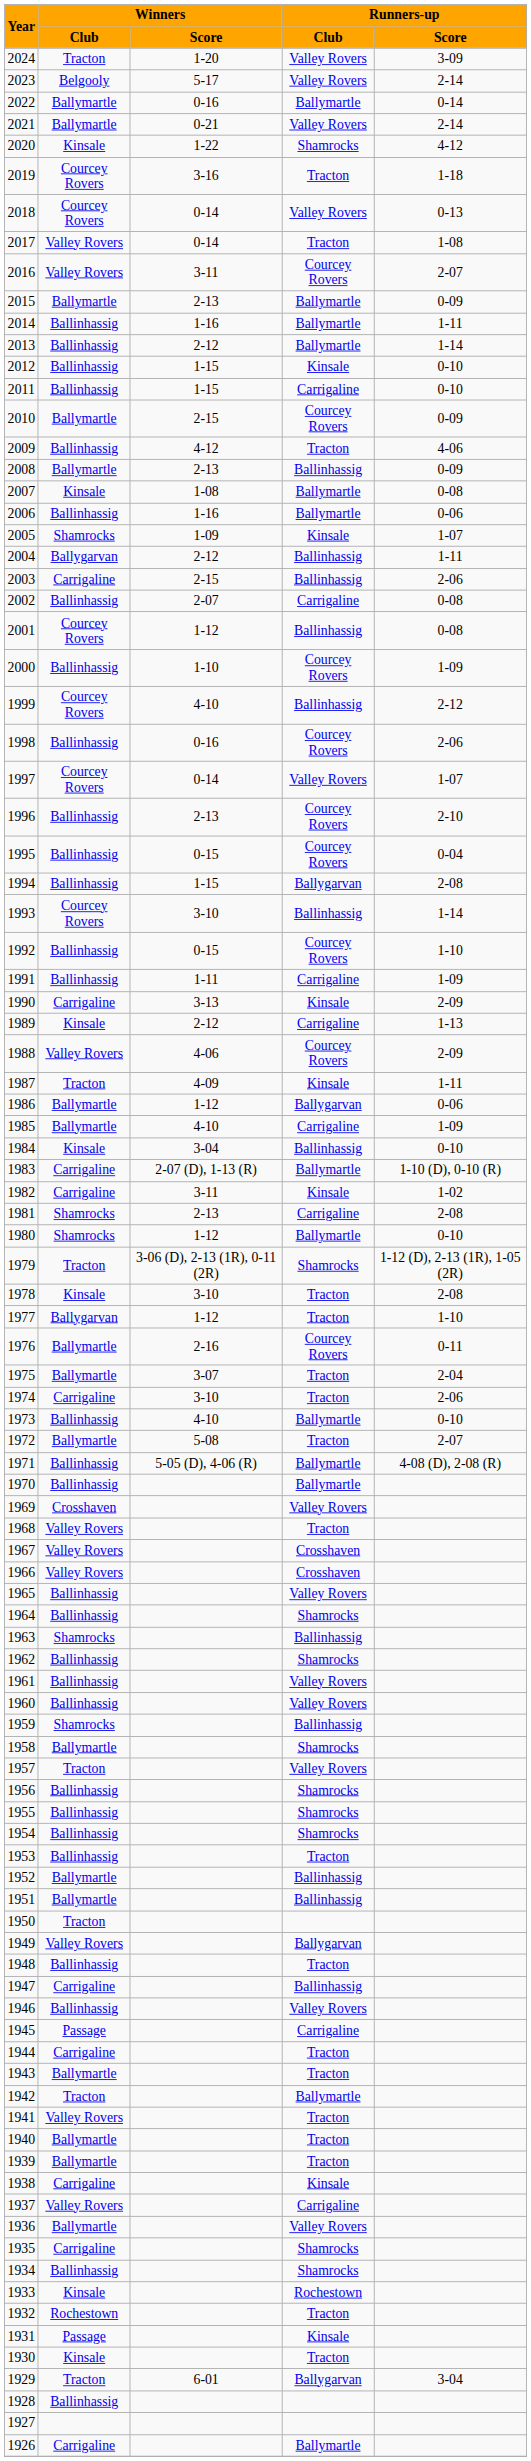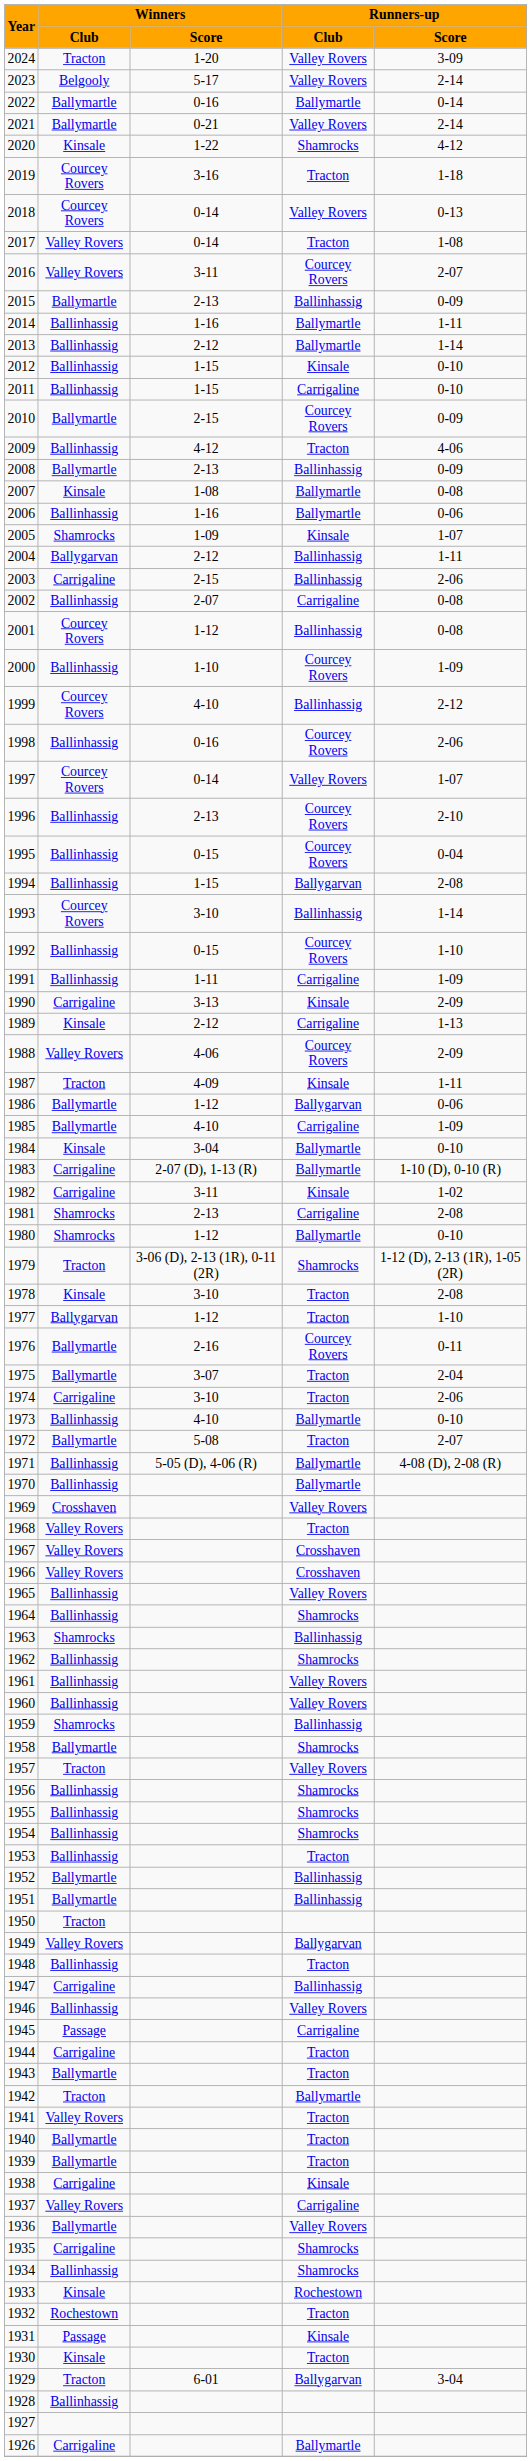 <table class="wikitable sortable" style="text-align:center">
 <tr>
 <th rowspan="2" style="background:orange;color:black">Year</th>
 <th colspan="2" style="background:orange;color:black">Winners</th>
 <th colspan="2" style="background:orange;color:black">Runners-up</th>
 </tr>
 <tr>
 <th style="background:orange;color:black">Club</th>
 <th style="background:orange;color:black">Score</th>
 <th style="background:orange;color:black">Club</th>
 <th style="background:orange;color:black">Score</th>
 </tr>
 <tr>
 <td>2024</td>
 <td><a href='#'>Tracton</a></td>
 <td>1-20</td>
 <td><a href='#'>Valley Rovers</a></td>
 <td>3-09</td>
 </tr>
 <tr>
 <td>2023</td>
 <td><a href='#'>Belgooly</a></td>
 <td>5-17</td>
 <td><a href='#'>Valley Rovers</a></td>
 <td>2-14</td>
 </tr>
 <tr>
 <td>2022</td>
 <td><a href='#'>Ballymartle</a></td>
 <td>0-16</td>
 <td><a href='#'>Ballymartle</a></td>
 <td>0-14</td>
 </tr>
 <tr>
 <td>2021</td>
 <td><a href='#'>Ballymartle</a></td>
 <td>0-21</td>
 <td><a href='#'>Valley Rovers</a></td>
 <td>2-14</td>
 </tr>
 <tr>
 <td>2020</td>
 <td><a href='#'>Kinsale</a></td>
 <td>1-22</td>
 <td><a href='#'>Shamrocks</a></td>
 <td>4-12</td>
 </tr>
 <tr>
 <td>2019</td>
 <td><a href='#'>Courcey Rovers</a></td>
 <td>3-16</td>
 <td><a href='#'>Tracton</a></td>
 <td>1-18</td>
 </tr>
 <tr>
 <td>2018</td>
 <td><a href='#'>Courcey Rovers</a></td>
 <td>0-14</td>
 <td><a href='#'>Valley Rovers</a></td>
 <td>0-13</td>
 </tr>
 <tr>
 <td>2017</td>
 <td><a href='#'>Valley Rovers</a></td>
 <td>0-14</td>
 <td><a href='#'>Tracton</a></td>
 <td>1-08</td>
 </tr>
 <tr>
 <td>2016</td>
 <td><a href='#'>Valley Rovers</a></td>
 <td>3-11</td>
 <td><a href='#'>Courcey Rovers</a></td>
 <td>2-07</td>
 </tr>
 <tr>
 <td>2015</td>
 <td><a href='#'>Ballymartle</a></td>
 <td>2-13</td>
-<td><a href='#'>Ballymartle</a></td>
+<td><a href='#'>Ballinhassig</a></td>
 <td>0-09</td>
 </tr>
 <tr>
 <td>2014</td>
 <td><a href='#'>Ballinhassig</a></td>
 <td>1-16</td>
 <td><a href='#'>Ballymartle</a></td>
 <td>1-11</td>
 </tr>
 <tr>
 <td>2013</td>
 <td><a href='#'>Ballinhassig</a></td>
 <td>2-12</td>
 <td><a href='#'>Ballymartle</a></td>
 <td>1-14</td>
 </tr>
 <tr>
 <td>2012</td>
 <td><a href='#'>Ballinhassig</a></td>
 <td>1-15</td>
 <td><a href='#'>Kinsale</a></td>
 <td>0-10</td>
 </tr>
 <tr>
 <td>2011</td>
 <td><a href='#'>Ballinhassig</a></td>
 <td>1-15</td>
 <td><a href='#'>Carrigaline</a></td>
 <td>0-10</td>
 </tr>
 <tr>
 <td>2010</td>
 <td><a href='#'>Ballymartle</a></td>
 <td>2-15</td>
 <td><a href='#'>Courcey Rovers</a></td>
 <td>0-09</td>
 </tr>
 <tr>
 <td>2009</td>
 <td><a href='#'>Ballinhassig</a></td>
 <td>4-12</td>
 <td><a href='#'>Tracton</a></td>
 <td>4-06</td>
 </tr>
 <tr>
 <td>2008</td>
 <td><a href='#'>Ballymartle</a></td>
 <td>2-13</td>
 <td><a href='#'>Ballinhassig</a></td>
 <td>0-09</td>
 </tr>
 <tr>
 <td>2007</td>
 <td><a href='#'>Kinsale</a></td>
 <td>1-08</td>
 <td><a href='#'>Ballymartle</a></td>
 <td>0-08</td>
 </tr>
 <tr>
 <td>2006</td>
 <td><a href='#'>Ballinhassig</a></td>
 <td>1-16</td>
 <td><a href='#'>Ballymartle</a></td>
 <td>0-06</td>
 </tr>
 <tr>
 <td>2005</td>
 <td><a href='#'>Shamrocks</a></td>
 <td>1-09</td>
 <td><a href='#'>Kinsale</a></td>
 <td>1-07</td>
 </tr>
 <tr>
 <td>2004</td>
 <td><a href='#'>Ballygarvan</a></td>
 <td>2-12</td>
 <td><a href='#'>Ballinhassig</a></td>
 <td>1-11</td>
 </tr>
 <tr>
 <td>2003</td>
 <td><a href='#'>Carrigaline</a></td>
 <td>2-15</td>
 <td><a href='#'>Ballinhassig</a></td>
 <td>2-06</td>
 </tr>
 <tr>
 <td>2002</td>
 <td><a href='#'>Ballinhassig</a></td>
 <td>2-07</td>
 <td><a href='#'>Carrigaline</a></td>
 <td>0-08</td>
 </tr>
 <tr>
 <td>2001</td>
 <td><a href='#'>Courcey Rovers</a></td>
 <td>1-12</td>
 <td><a href='#'>Ballinhassig</a></td>
 <td>0-08</td>
 </tr>
 <tr>
 <td>2000</td>
 <td><a href='#'>Ballinhassig</a></td>
 <td>1-10</td>
 <td><a href='#'>Courcey Rovers</a></td>
 <td>1-09</td>
 </tr>
 <tr>
 <td>1999</td>
 <td><a href='#'>Courcey Rovers</a></td>
 <td>4-10</td>
 <td><a href='#'>Ballinhassig</a></td>
 <td>2-12</td>
 </tr>
 <tr>
 <td>1998</td>
 <td><a href='#'>Ballinhassig</a></td>
 <td>0-16</td>
 <td><a href='#'>Courcey Rovers</a></td>
 <td>2-06</td>
 </tr>
 <tr>
 <td>1997</td>
 <td><a href='#'>Courcey Rovers</a></td>
 <td>0-14</td>
 <td><a href='#'>Valley Rovers</a></td>
 <td>1-07</td>
 </tr>
 <tr>
 <td>1996</td>
 <td><a href='#'>Ballinhassig</a></td>
 <td>2-13</td>
 <td><a href='#'>Courcey Rovers</a></td>
 <td>2-10</td>
 </tr>
 <tr>
 <td>1995</td>
 <td><a href='#'>Ballinhassig</a></td>
 <td>0-15</td>
 <td><a href='#'>Courcey Rovers</a></td>
 <td>0-04</td>
 </tr>
 <tr>
 <td>1994</td>
 <td><a href='#'>Ballinhassig</a></td>
 <td>1-15</td>
 <td><a href='#'>Ballygarvan</a></td>
 <td>2-08</td>
 </tr>
 <tr>
 <td>1993</td>
 <td><a href='#'>Courcey Rovers</a></td>
 <td>3-10</td>
 <td><a href='#'>Ballinhassig</a></td>
 <td>1-14</td>
 </tr>
 <tr>
 <td>1992</td>
 <td><a href='#'>Ballinhassig</a></td>
 <td>0-15</td>
 <td><a href='#'>Courcey Rovers</a></td>
 <td>1-10</td>
 </tr>
 <tr>
 <td>1991</td>
 <td><a href='#'>Ballinhassig</a></td>
 <td>1-11</td>
 <td><a href='#'>Carrigaline</a></td>
 <td>1-09</td>
 </tr>
 <tr>
 <td>1990</td>
 <td><a href='#'>Carrigaline</a></td>
 <td>3-13</td>
 <td><a href='#'>Kinsale</a></td>
 <td>2-09</td>
 </tr>
 <tr>
 <td>1989</td>
 <td><a href='#'>Kinsale</a></td>
 <td>2-12</td>
 <td><a href='#'>Carrigaline</a></td>
 <td>1-13</td>
 </tr>
 <tr>
 <td>1988</td>
 <td><a href='#'>Valley Rovers</a></td>
 <td>4-06</td>
 <td><a href='#'>Courcey Rovers</a></td>
 <td>2-09</td>
 </tr>
 <tr>
 <td>1987</td>
 <td><a href='#'>Tracton</a></td>
 <td>4-09</td>
 <td><a href='#'>Kinsale</a></td>
 <td>1-11</td>
 </tr>
 <tr>
 <td>1986</td>
 <td><a href='#'>Ballymartle</a></td>
 <td>1-12</td>
 <td><a href='#'>Ballygarvan</a></td>
 <td>0-06</td>
 </tr>
 <tr>
 <td>1985</td>
 <td><a href='#'>Ballymartle</a></td>
 <td>4-10</td>
 <td><a href='#'>Carrigaline</a></td>
 <td>1-09</td>
 </tr>
 <tr>
 <td>1984</td>
 <td><a href='#'>Kinsale</a></td>
 <td>3-04</td>
-<td><a href='#'>Ballinhassig</a></td>
+<td><a href='#'>Ballymartle</a></td>
 <td>0-10</td>
 </tr>
 <tr>
 <td>1983</td>
 <td><a href='#'>Carrigaline</a></td>
 <td>2-07 (D), 1-13 (R)</td>
 <td><a href='#'>Ballymartle</a></td>
 <td>1-10 (D), 0-10 (R)</td>
 </tr>
 <tr>
 <td>1982</td>
 <td><a href='#'>Carrigaline</a></td>
 <td>3-11</td>
 <td><a href='#'>Kinsale</a></td>
 <td>1-02</td>
 </tr>
 <tr>
 <td>1981</td>
 <td><a href='#'>Shamrocks</a></td>
 <td>2-13</td>
 <td><a href='#'>Carrigaline</a></td>
 <td>2-08</td>
 </tr>
 <tr>
 <td>1980</td>
 <td><a href='#'>Shamrocks</a></td>
 <td>1-12</td>
 <td><a href='#'>Ballymartle</a></td>
 <td>0-10</td>
 </tr>
 <tr>
 <td>1979</td>
 <td><a href='#'>Tracton</a></td>
 <td>3-06 (D), 2-13 (1R), 0-11 (2R)</td>
 <td><a href='#'>Shamrocks</a></td>
 <td>1-12 (D), 2-13 (1R), 1-05 (2R)</td>
 </tr>
 <tr>
 <td>1978</td>
 <td><a href='#'>Kinsale</a></td>
 <td>3-10</td>
 <td><a href='#'>Tracton</a></td>
 <td>2-08</td>
 </tr>
 <tr>
 <td>1977</td>
 <td><a href='#'>Ballygarvan</a></td>
 <td>1-12</td>
 <td><a href='#'>Tracton</a></td>
 <td>1-10</td>
 </tr>
 <tr>
 <td>1976</td>
 <td><a href='#'>Ballymartle</a></td>
 <td>2-16</td>
 <td><a href='#'>Courcey Rovers</a></td>
 <td>0-11</td>
 </tr>
 <tr>
 <td>1975</td>
 <td><a href='#'>Ballymartle</a></td>
 <td>3-07</td>
 <td><a href='#'>Tracton</a></td>
 <td>2-04</td>
 </tr>
 <tr>
 <td>1974</td>
 <td><a href='#'>Carrigaline</a></td>
 <td>3-10</td>
 <td><a href='#'>Tracton</a></td>
 <td>2-06</td>
 </tr>
 <tr>
 <td>1973</td>
 <td><a href='#'>Ballinhassig</a></td>
 <td>4-10</td>
 <td><a href='#'>Ballymartle</a></td>
 <td>0-10</td>
 </tr>
 <tr>
 <td>1972</td>
 <td><a href='#'>Ballymartle</a></td>
 <td>5-08</td>
 <td><a href='#'>Tracton</a></td>
 <td>2-07</td>
 </tr>
 <tr>
 <td>1971</td>
 <td><a href='#'>Ballinhassig</a></td>
 <td>5-05 (D), 4-06 (R)</td>
 <td><a href='#'>Ballymartle</a></td>
 <td>4-08 (D), 2-08 (R)</td>
 </tr>
 <tr>
 <td>1970</td>
 <td><a href='#'>Ballinhassig</a></td>
 <td></td>
 <td><a href='#'>Ballymartle</a></td>
 <td></td>
 </tr>
 <tr>
 <td>1969</td>
 <td><a href='#'>Crosshaven</a></td>
 <td></td>
 <td><a href='#'>Valley Rovers</a></td>
 <td></td>
 </tr>
 <tr>
 <td>1968</td>
 <td><a href='#'>Valley Rovers</a></td>
 <td></td>
 <td><a href='#'>Tracton</a></td>
 <td></td>
 </tr>
 <tr>
 <td>1967</td>
 <td><a href='#'>Valley Rovers</a></td>
 <td></td>
 <td><a href='#'>Crosshaven</a></td>
 <td></td>
 </tr>
 <tr>
 <td>1966</td>
 <td><a href='#'>Valley Rovers</a></td>
 <td></td>
 <td><a href='#'>Crosshaven</a></td>
 <td></td>
 </tr>
 <tr>
 <td>1965</td>
 <td><a href='#'>Ballinhassig</a></td>
 <td></td>
 <td><a href='#'>Valley Rovers</a></td>
 <td></td>
 </tr>
 <tr>
 <td>1964</td>
 <td><a href='#'>Ballinhassig</a></td>
 <td></td>
 <td><a href='#'>Shamrocks</a></td>
 <td></td>
 </tr>
 <tr>
 <td>1963</td>
 <td><a href='#'>Shamrocks</a></td>
 <td></td>
 <td><a href='#'>Ballinhassig</a></td>
 <td></td>
 </tr>
 <tr>
 <td>1962</td>
 <td><a href='#'>Ballinhassig</a></td>
 <td></td>
 <td><a href='#'>Shamrocks</a></td>
 <td></td>
 </tr>
 <tr>
 <td>1961</td>
 <td><a href='#'>Ballinhassig</a></td>
 <td></td>
 <td><a href='#'>Valley Rovers</a></td>
 <td></td>
 </tr>
 <tr>
 <td>1960</td>
 <td><a href='#'>Ballinhassig</a></td>
 <td></td>
 <td><a href='#'>Valley Rovers</a></td>
 <td></td>
 </tr>
 <tr>
 <td>1959</td>
 <td><a href='#'>Shamrocks</a></td>
 <td></td>
 <td><a href='#'>Ballinhassig</a></td>
 <td></td>
 </tr>
 <tr>
 <td>1958</td>
 <td><a href='#'>Ballymartle</a></td>
 <td></td>
 <td><a href='#'>Shamrocks</a></td>
 <td></td>
 </tr>
 <tr>
 <td>1957</td>
 <td><a href='#'>Tracton</a></td>
 <td></td>
 <td><a href='#'>Valley Rovers</a></td>
 <td></td>
 </tr>
 <tr>
 <td>1956</td>
 <td><a href='#'>Ballinhassig</a></td>
 <td></td>
 <td><a href='#'>Shamrocks</a></td>
 <td></td>
 </tr>
 <tr>
 <td>1955</td>
 <td><a href='#'>Ballinhassig</a></td>
 <td></td>
 <td><a href='#'>Shamrocks</a></td>
 <td></td>
 </tr>
 <tr>
 <td>1954</td>
 <td><a href='#'>Ballinhassig</a></td>
 <td></td>
 <td><a href='#'>Shamrocks</a></td>
 <td></td>
 </tr>
 <tr>
 <td>1953</td>
 <td><a href='#'>Ballinhassig</a></td>
 <td></td>
 <td><a href='#'>Tracton</a></td>
 <td></td>
 </tr>
 <tr>
 <td>1952</td>
 <td><a href='#'>Ballymartle</a></td>
 <td></td>
 <td><a href='#'>Ballinhassig</a></td>
 <td></td>
 </tr>
 <tr>
 <td>1951</td>
 <td><a href='#'>Ballymartle</a></td>
 <td></td>
 <td><a href='#'>Ballinhassig</a></td>
 <td></td>
 </tr>
 <tr>
 <td>1950</td>
 <td><a href='#'>Tracton</a></td>
 <td></td>
 <td></td>
 </tr>
 <tr>
 <td>1949</td>
 <td><a href='#'>Valley Rovers</a></td>
 <td></td>
 <td><a href='#'>Ballygarvan</a></td>
 <td></td>
 </tr>
 <tr>
 <td>1948</td>
 <td><a href='#'>Ballinhassig</a></td>
 <td></td>
 <td><a href='#'>Tracton</a></td>
 <td></td>
 </tr>
 <tr>
 <td>1947</td>
 <td><a href='#'>Carrigaline</a></td>
 <td></td>
 <td><a href='#'>Ballinhassig</a></td>
 <td></td>
 </tr>
 <tr>
 <td>1946</td>
 <td><a href='#'>Ballinhassig</a></td>
 <td></td>
 <td><a href='#'>Valley Rovers</a></td>
 <td></td>
 </tr>
 <tr>
 <td>1945</td>
 <td><a href='#'>Passage</a></td>
 <td></td>
 <td><a href='#'>Carrigaline</a></td>
 <td></td>
 </tr>
 <tr>
 <td>1944</td>
 <td><a href='#'>Carrigaline</a></td>
 <td></td>
 <td><a href='#'>Tracton</a></td>
 <td></td>
 </tr>
 <tr>
 <td>1943</td>
 <td><a href='#'>Ballymartle</a></td>
 <td></td>
 <td><a href='#'>Tracton</a></td>
 <td></td>
 </tr>
 <tr>
 <td>1942</td>
 <td><a href='#'>Tracton</a></td>
 <td></td>
 <td><a href='#'>Ballymartle</a></td>
 <td></td>
 </tr>
 <tr>
 <td>1941</td>
 <td><a href='#'>Valley Rovers</a></td>
 <td></td>
 <td><a href='#'>Tracton</a></td>
 <td></td>
 </tr>
 <tr>
 <td>1940</td>
 <td><a href='#'>Ballymartle</a></td>
 <td></td>
 <td><a href='#'>Tracton</a></td>
 <td></td>
 </tr>
 <tr>
 <td>1939</td>
 <td><a href='#'>Ballymartle</a></td>
 <td></td>
 <td><a href='#'>Tracton</a></td>
 <td></td>
 </tr>
 <tr>
 <td>1938</td>
 <td><a href='#'>Carrigaline</a></td>
 <td></td>
 <td><a href='#'>Kinsale</a></td>
 <td></td>
 </tr>
 <tr>
 <td>1937</td>
 <td><a href='#'>Valley Rovers</a></td>
 <td></td>
 <td><a href='#'>Carrigaline</a></td>
 <td></td>
 </tr>
 <tr>
 <td>1936</td>
 <td><a href='#'>Ballymartle</a></td>
 <td></td>
 <td><a href='#'>Valley Rovers</a></td>
 <td></td>
 </tr>
 <tr>
 <td>1935</td>
 <td><a href='#'>Carrigaline</a></td>
 <td></td>
 <td><a href='#'>Shamrocks</a></td>
 <td></td>
 </tr>
 <tr>
 <td>1934</td>
 <td><a href='#'>Ballinhassig</a></td>
 <td></td>
 <td><a href='#'>Shamrocks</a></td>
 <td></td>
 </tr>
 <tr>
 <td>1933</td>
 <td><a href='#'>Kinsale</a></td>
 <td></td>
 <td><a href='#'>Rochestown</a></td>
 <td></td>
 </tr>
 <tr>
 <td>1932</td>
 <td><a href='#'>Rochestown</a></td>
 <td></td>
 <td><a href='#'>Tracton</a></td>
 <td></td>
 </tr>
 <tr>
 <td>1931</td>
 <td><a href='#'>Passage</a></td>
 <td></td>
 <td><a href='#'>Kinsale</a></td>
 <td></td>
 </tr>
 <tr>
 <td>1930</td>
 <td><a href='#'>Kinsale</a></td>
 <td></td>
 <td><a href='#'>Tracton</a></td>
 <td></td>
 </tr>
 <tr>
 <td>1929</td>
 <td><a href='#'>Tracton</a></td>
 <td>6-01</td>
 <td><a href='#'>Ballygarvan</a></td>
 <td>3-04</td>
 </tr>
 <tr>
 <td>1928</td>
 <td><a href='#'>Ballinhassig</a></td>
 <td></td>
 <td></td>
 <td></td>
 </tr>
 <tr>
 <td>1927</td>
 <td></td>
 <td></td>
 <td></td>
 <td></td>
 </tr>
 <tr>
 <td>1926</td>
 <td><a href='#'>Carrigaline</a></td>
 <td></td>
 <td><a href='#'>Ballymartle</a></td>
 <td></td>
 </tr>
 <tr>
 </tr>
 </table>
